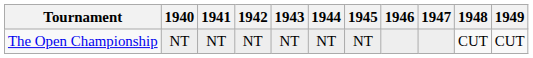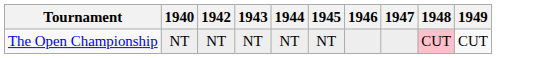 <table class="wikitable" style="font-size:95%;text-align:center;">
 <tr>
 <th>Tournament</th>
 <th>1940</th>
-<th>1941</th>
 <th>1942</th>
 <th>1943</th>
 <th>1944</th>
 <th>1945</th>
 <th>1946</th>
 <th>1947</th>
 <th>1948</th>
 <th>1949</th>
 </tr>
 <tr>
 <td align=left><a href='#'>The Open Championship</a></td>
 <td style="background:#eeeeee;">NT</td>
 <td style="background:#eeeeee;">NT</td>
 <td style="background:#eeeeee;">NT</td>
 <td style="background:#eeeeee;">NT</td>
 <td style="background:#eeeeee;">NT</td>
-<td style="background:#eeeeee;">NT</td>
 <td style="background:#eeeeee;"></td>
 <td style="background:#eeeeee;"></td>
-<td>CUT</td>
+<td style="background: pink;">CUT</td>
 <td>CUT</td>
 </tr>
 </table>
